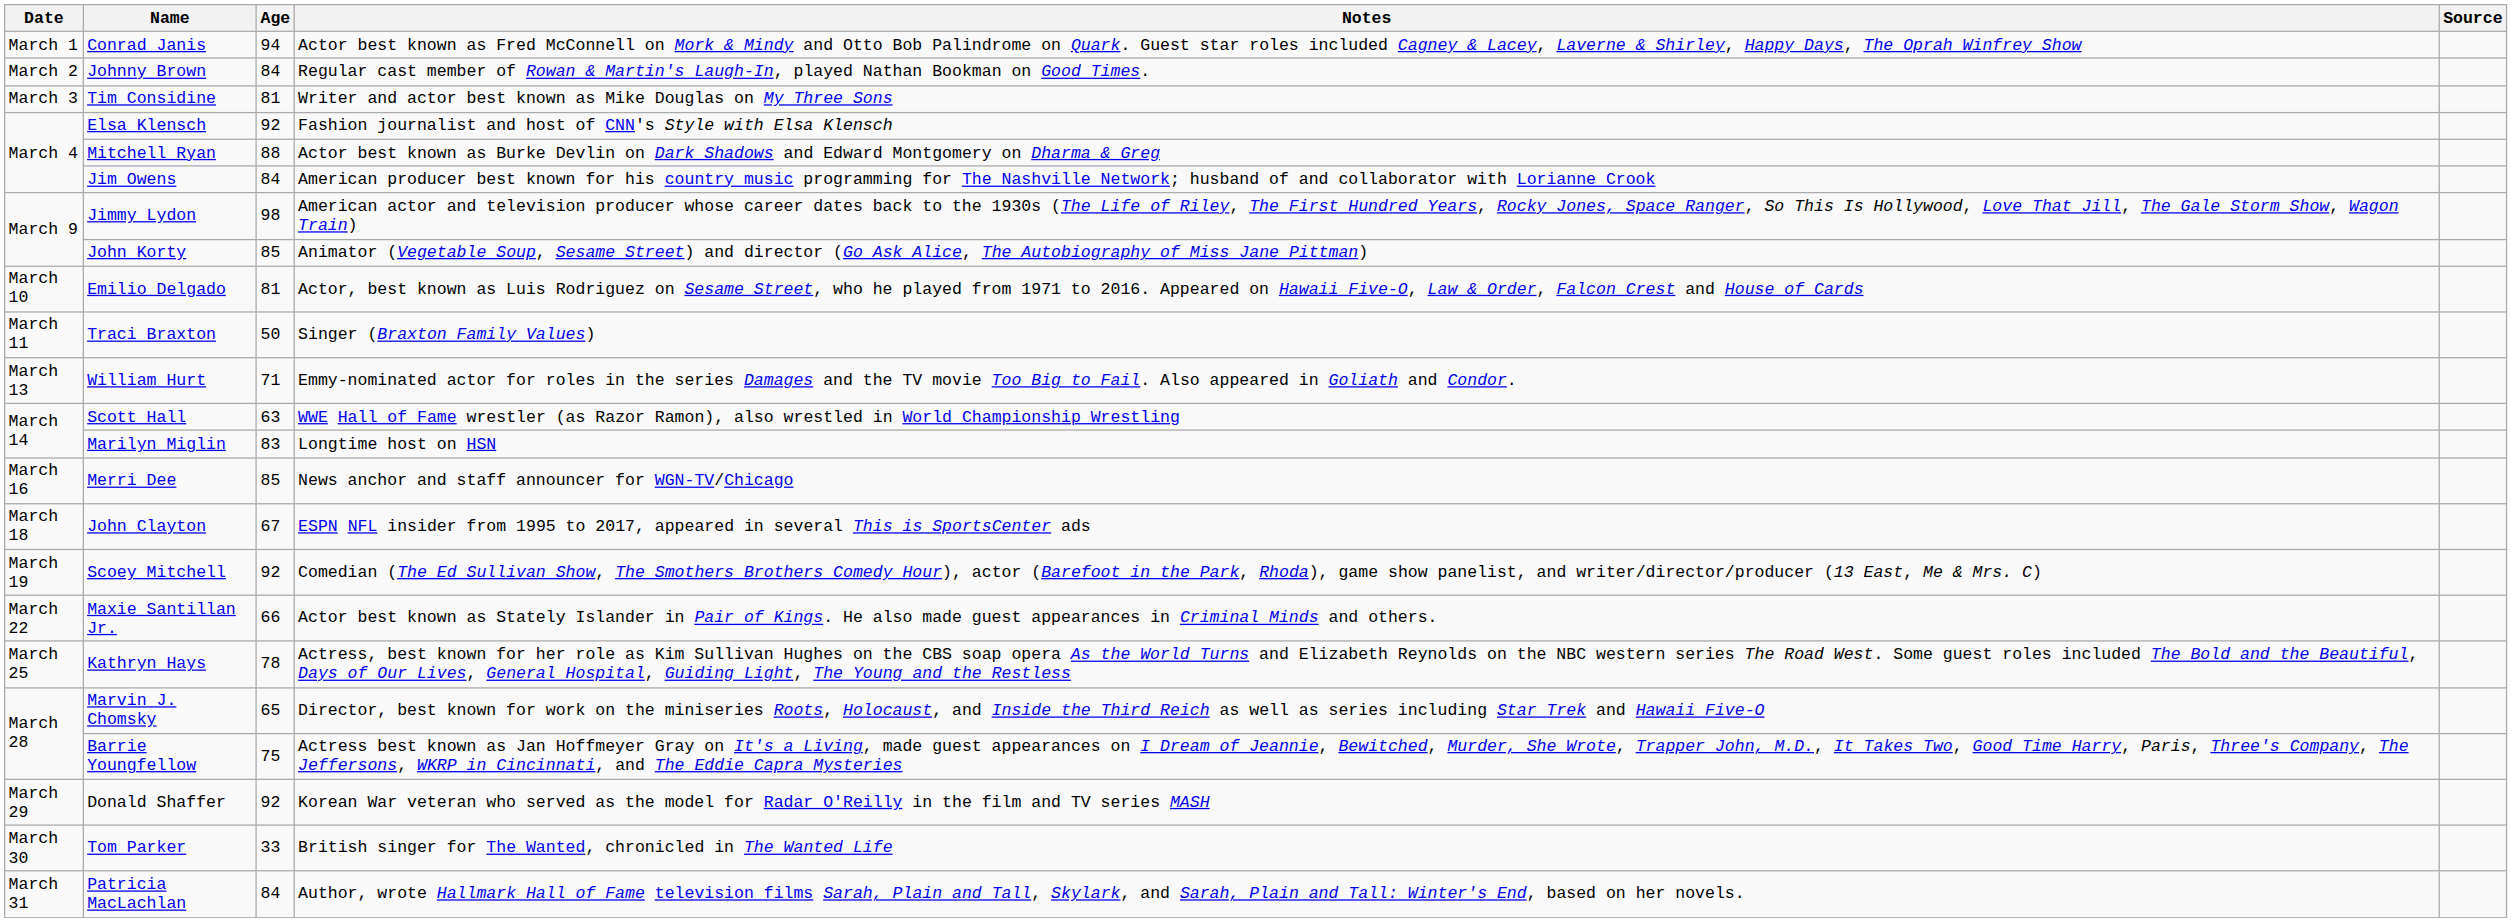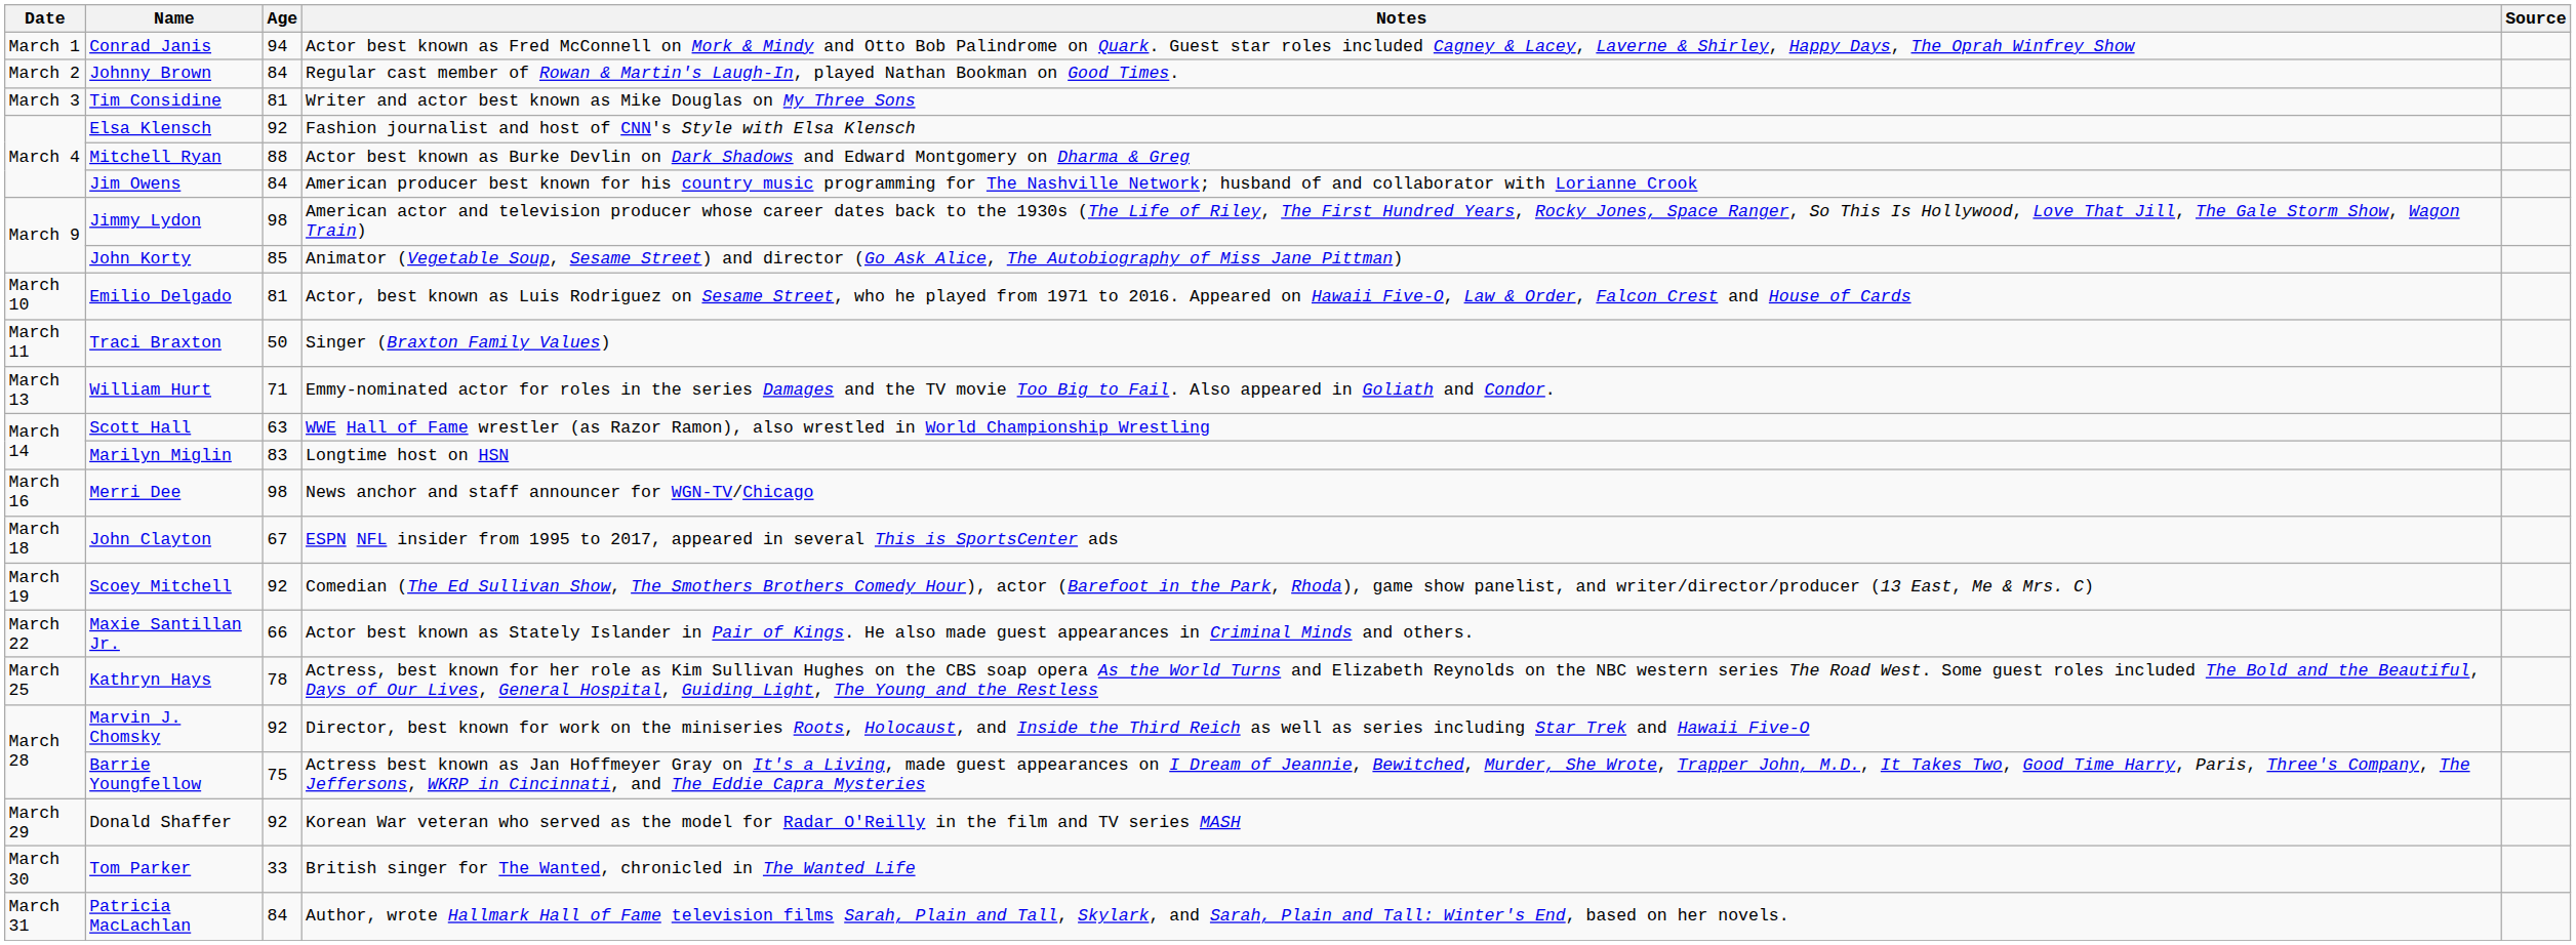 <table class="wikitable sortable">
 <tr>
 <th>Date</th>
 <th>Name</th>
 <th>Age</th>
 <th>Notes</th>
 <th>Source</th>
 </tr>
 <tr>
 <td>March 1</td>
 <td><a href='#'>Conrad Janis</a></td>
 <td>94</td>
 <td>Actor best known as Fred McConnell on <em><a href='#'>Mork & Mindy</a></em> and Otto Bob Palindrome on <em><a href='#'>Quark</a></em>. Guest star roles included <em><a href='#'>Cagney & Lacey</a></em>, <em><a href='#'>Laverne & Shirley</a></em>, <em><a href='#'>Happy Days</a></em>, <em><a href='#'>The Oprah Winfrey Show</a></em></td>
 <td></td>
 </tr>
 <tr>
 <td>March 2</td>
 <td><a href='#'>Johnny Brown</a></td>
 <td>84</td>
 <td>Regular cast member of <em><a href='#'>Rowan & Martin's Laugh-In</a></em>, played Nathan Bookman on <em><a href='#'>Good Times</a></em>.</td>
 <td></td>
 </tr>
 <tr>
 <td>March 3</td>
 <td><a href='#'>Tim Considine</a></td>
 <td>81</td>
 <td>Writer and actor best known as Mike Douglas on <em><a href='#'>My Three Sons</a></em></td>
 <td></td>
 </tr>
 <tr>
 <td rowspan=3>March 4</td>
 <td><a href='#'>Elsa Klensch</a></td>
 <td>92</td>
 <td>Fashion journalist and host of <a href='#'>CNN</a>'s <em>Style with Elsa Klensch</em></td>
 <td></td>
 </tr>
 <tr>
 <td><a href='#'>Mitchell Ryan</a></td>
 <td>88</td>
 <td>Actor best known as Burke Devlin on <em><a href='#'>Dark Shadows</a></em> and Edward Montgomery on <em><a href='#'>Dharma & Greg</a></em></td>
 <td></td>
 </tr>
 <tr>
 <td><a href='#'>Jim Owens</a></td>
 <td>84</td>
 <td>American producer best known for his <a href='#'>country music</a> programming for <a href='#'>The Nashville Network</a>; husband of and collaborator with <a href='#'>Lorianne Crook</a></td>
 <td></td>
 </tr>
 <tr>
 <td rowspan="2">March 9</td>
 <td><a href='#'>Jimmy Lydon</a></td>
 <td>98</td>
 <td>American actor and television producer whose career dates back to the 1930s (<em><a href='#'>The Life of Riley</a></em>, <em><a href='#'>The First Hundred Years</a></em>, <em><a href='#'>Rocky Jones, Space Ranger</a></em>, <em>So This Is Hollywood</em>, <em><a href='#'>Love That Jill</a></em>, <em><a href='#'>The Gale Storm Show</a></em>, <em><a href='#'>Wagon Train</a></em>)</td>
 <td></td>
 </tr>
 <tr>
 <td><a href='#'>John Korty</a></td>
 <td>85</td>
 <td>Animator (<em><a href='#'>Vegetable Soup</a></em>, <em><a href='#'>Sesame Street</a></em>) and director (<em><a href='#'>Go Ask Alice</a></em>, <em><a href='#'>The Autobiography of Miss Jane Pittman</a></em>)</td>
 <td></td>
 </tr>
 <tr>
 <td>March 10</td>
 <td><a href='#'>Emilio Delgado</a></td>
 <td>81</td>
 <td>Actor, best known as Luis Rodriguez on <em><a href='#'>Sesame Street</a></em>, who he played from 1971 to 2016. Appeared on <em><a href='#'>Hawaii Five-O</a></em>, <em><a href='#'>Law & Order</a></em>, <em><a href='#'>Falcon Crest</a></em> and <em><a href='#'>House of Cards</a></em></td>
 <td></td>
 </tr>
 <tr>
 <td>March 11</td>
 <td><a href='#'>Traci Braxton</a></td>
 <td>50</td>
 <td>Singer (<em><a href='#'>Braxton Family Values</a></em>)</td>
 <td></td>
 </tr>
 <tr>
 <td>March 13</td>
 <td><a href='#'>William Hurt</a></td>
 <td>71</td>
 <td>Emmy-nominated actor for roles in the series <em><a href='#'>Damages</a></em> and the TV movie <em><a href='#'>Too Big to Fail</a></em>. Also appeared in <em><a href='#'>Goliath</a></em> and <em><a href='#'>Condor</a></em>.</td>
 <td></td>
 </tr>
 <tr>
 <td rowspan=2>March 14</td>
 <td><a href='#'>Scott Hall</a></td>
 <td>63</td>
 <td><a href='#'>WWE</a> <a href='#'>Hall of Fame</a> wrestler (as Razor Ramon), also wrestled in <a href='#'>World Championship Wrestling</a></td>
 <td></td>
 </tr>
 <tr>
 <td><a href='#'>Marilyn Miglin</a></td>
 <td>83</td>
 <td>Longtime host on <a href='#'>HSN</a></td>
 <td></td>
 </tr>
 <tr>
 <td>March 16</td>
 <td><a href='#'>Merri Dee</a></td>
-<td>85</td>
+<td>98</td>
 <td>News anchor and staff announcer for <a href='#'>WGN-TV</a>/<a href='#'>Chicago</a></td>
 <td></td>
 </tr>
 <tr>
 <td>March 18</td>
 <td><a href='#'>John Clayton</a></td>
 <td>67</td>
 <td><a href='#'>ESPN</a> <a href='#'>NFL</a> insider from 1995 to 2017, appeared in several <em><a href='#'>This is SportsCenter</a></em> ads</td>
 <td></td>
 </tr>
 <tr>
 <td>March 19</td>
 <td><a href='#'>Scoey Mitchell</a></td>
 <td>92</td>
 <td>Comedian (<em><a href='#'>The Ed Sullivan Show</a></em>, <em><a href='#'>The Smothers Brothers Comedy Hour</a></em>), actor (<em><a href='#'>Barefoot in the Park</a></em>, <em><a href='#'>Rhoda</a></em>), game show panelist, and writer/director/producer (<em>13 East</em>, <em>Me & Mrs. C</em>)</td>
 <td></td>
 </tr>
 <tr>
 <td>March 22</td>
 <td><a href='#'>Maxie Santillan Jr.</a></td>
 <td>66</td>
 <td>Actor best known as Stately Islander in <em><a href='#'>Pair of Kings</a></em>. He also made guest appearances in <em><a href='#'>Criminal Minds</a></em> and others.</td>
 <td></td>
 </tr>
 <tr>
 <td>March 25</td>
 <td><a href='#'>Kathryn Hays</a></td>
 <td>78</td>
 <td>Actress, best known for her role as Kim Sullivan Hughes on the CBS soap opera <em><a href='#'>As the World Turns</a></em> and Elizabeth Reynolds on the NBC western series <em>The Road West</em>. Some guest roles included <em><a href='#'>The Bold and the Beautiful</a></em>, <em><a href='#'>Days of Our Lives</a></em>, <em><a href='#'>General Hospital</a></em>, <em><a href='#'>Guiding Light</a></em>, <em><a href='#'>The Young and the Restless</a></em></td>
 <td></td>
 </tr>
 <tr>
 <td rowspan=2>March 28</td>
 <td><a href='#'>Marvin J. Chomsky</a></td>
-<td>65</td>
+<td>92</td>
 <td>Director, best known for work on the miniseries <em><a href='#'>Roots</a></em>, <em><a href='#'>Holocaust</a></em>, and <em><a href='#'>Inside the Third Reich</a></em> as well as series including <em><a href='#'>Star Trek</a></em> and <em><a href='#'>Hawaii Five-O</a></em></td>
 <td></td>
 </tr>
 <tr>
 <td><a href='#'>Barrie Youngfellow</a></td>
 <td>75</td>
 <td>Actress best known as Jan Hoffmeyer Gray on <em><a href='#'>It's a Living</a></em>, made guest appearances on <em><a href='#'>I Dream of Jeannie</a></em>, <em><a href='#'>Bewitched</a></em>, <em><a href='#'>Murder, She Wrote</a></em>, <em><a href='#'>Trapper John, M.D.</a></em>, <em><a href='#'>It Takes Two</a></em>, <em><a href='#'>Good Time Harry</a></em>, <em>Paris</em>, <em><a href='#'>Three's Company</a></em>, <em><a href='#'>The Jeffersons</a></em>, <em><a href='#'>WKRP in Cincinnati</a></em>, and <em><a href='#'>The Eddie Capra Mysteries</a></em></td>
 <td></td>
 </tr>
 <tr>
 <td>March 29</td>
 <td>Donald Shaffer</td>
 <td>92</td>
 <td>Korean War veteran who served as the model for <a href='#'>Radar O'Reilly</a> in the film and TV series <em><a href='#'>MASH</a></em></td>
 <td></td>
 </tr>
 <tr>
 <td>March 30</td>
 <td><a href='#'>Tom Parker</a></td>
 <td>33</td>
 <td>British singer for <a href='#'>The Wanted</a>, chronicled in <em><a href='#'>The Wanted Life</a></em></td>
 <td></td>
 </tr>
 <tr>
 <td>March 31</td>
 <td><a href='#'>Patricia MacLachlan</a></td>
 <td>84</td>
 <td>Author, wrote <em><a href='#'>Hallmark Hall of Fame</a></em> <a href='#'>television films</a> <em><a href='#'>Sarah, Plain and Tall</a></em>, <em><a href='#'>Skylark</a></em>, and <em><a href='#'>Sarah, Plain and Tall: Winter's End</a></em>, based on her novels.</td>
 <td></td>
 </tr>
 </table>
